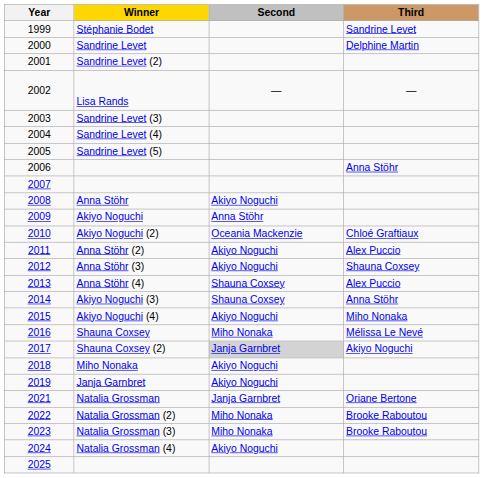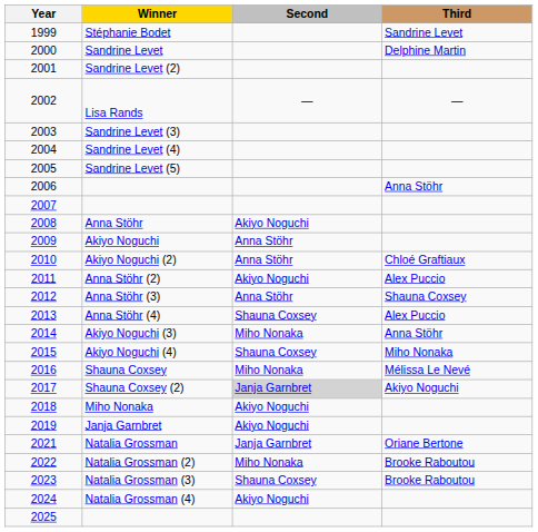 <table class="wikitable">
 <tr>
 <th width="100">Year</th>
 <th width="200" style="background:gold;">Winner</th>
 <th width="200" style="background:silver;">Second</th>
 <th width="200" style="background:#CC9966;">Third</th>
 </tr>
 <tr>
 <td align="center">1999</td>
 <td> <a href='#'>Stéphanie Bodet</a></td>
 <td> </td>
 <td> <a href='#'>Sandrine Levet</a></td>
 </tr>
 <tr>
 <td align="center">2000</td>
 <td> <a href='#'>Sandrine Levet</a></td>
 <td> </td>
 <td> <a href='#'>Delphine Martin</a></td>
 </tr>
 <tr>
 <td align="center">2001</td>
 <td> <a href='#'>Sandrine Levet</a> (2)</td>
 <td> </td>
 <td> </td>
 </tr>
 <tr>
 <td align="center">2002</td>
 <td> <br>  <br>  <a href='#'>Lisa Rands</a></td>
 <td align="center">—</td>
 <td align="center">—</td>
 </tr>
 <tr>
 <td align="center">2003</td>
 <td> <a href='#'>Sandrine Levet</a> (3)</td>
 <td> </td>
 <td> </td>
 </tr>
 <tr>
 <td align="center">2004</td>
 <td> <a href='#'>Sandrine Levet</a> (4)</td>
 <td> </td>
 <td> </td>
 </tr>
 <tr>
 <td align="center">2005</td>
 <td> <a href='#'>Sandrine Levet</a> (5)</td>
 <td> </td>
 <td> </td>
 </tr>
 <tr>
 <td align="center">2006</td>
 <td> </td>
 <td> </td>
 <td> <a href='#'>Anna Stöhr</a></td>
 </tr>
 <tr>
 <td align="center"><a href='#'>2007</a></td>
 <td> </td>
 <td> </td>
 <td> </td>
 </tr>
 <tr>
 <td align="center"><a href='#'>2008</a></td>
 <td> <a href='#'>Anna Stöhr</a></td>
 <td> <a href='#'>Akiyo Noguchi</a></td>
 <td> </td>
 </tr>
 <tr>
 <td align="center"><a href='#'>2009</a></td>
 <td> <a href='#'>Akiyo Noguchi</a></td>
 <td> <a href='#'>Anna Stöhr</a></td>
 <td> </td>
 </tr>
 <tr>
 <td align="center"><a href='#'>2010</a></td>
 <td> <a href='#'>Akiyo Noguchi</a> (2)</td>
-<td> <a href='#'>Oceania Mackenzie</a></td>
+<td> <a href='#'>Anna Stöhr</a></td>
 <td> <a href='#'>Chloé Graftiaux</a></td>
 </tr>
 <tr>
 <td align="center"><a href='#'>2011</a></td>
 <td> <a href='#'>Anna Stöhr</a> (2)</td>
 <td> <a href='#'>Akiyo Noguchi</a></td>
 <td> <a href='#'>Alex Puccio</a></td>
 </tr>
 <tr>
 <td align="center"><a href='#'>2012</a></td>
 <td> <a href='#'>Anna Stöhr</a> (3)</td>
-<td> <a href='#'>Akiyo Noguchi</a></td>
+<td> <a href='#'>Anna Stöhr</a></td>
 <td> <a href='#'>Shauna Coxsey</a></td>
 </tr>
 <tr>
 <td align="center"><a href='#'>2013</a></td>
 <td> <a href='#'>Anna Stöhr</a> (4)</td>
 <td> <a href='#'>Shauna Coxsey</a></td>
 <td> <a href='#'>Alex Puccio</a></td>
 </tr>
 <tr>
 <td align="center"><a href='#'>2014</a></td>
 <td> <a href='#'>Akiyo Noguchi</a> (3)</td>
-<td> <a href='#'>Shauna Coxsey</a></td>
+<td> <a href='#'>Miho Nonaka</a></td>
 <td> <a href='#'>Anna Stöhr</a></td>
 </tr>
 <tr>
 <td align="center"><a href='#'>2015</a></td>
 <td> <a href='#'>Akiyo Noguchi</a> (4)</td>
-<td> <a href='#'>Akiyo Noguchi</a></td>
+<td> <a href='#'>Shauna Coxsey</a></td>
 <td> <a href='#'>Miho Nonaka</a></td>
 </tr>
 <tr>
 <td align="center"><a href='#'>2016</a></td>
 <td> <a href='#'>Shauna Coxsey</a></td>
 <td> <a href='#'>Miho Nonaka</a></td>
 <td> <a href='#'>Mélissa Le Nevé</a></td>
 </tr>
 <tr>
 <td align="center"><a href='#'>2017</a></td>
 <td> <a href='#'>Shauna Coxsey</a> (2)</td>
 <td style="background: lightgrey;"> <a href='#'>Janja Garnbret</a></td>
 <td> <a href='#'>Akiyo Noguchi</a></td>
 </tr>
 <tr>
 <td align="center"><a href='#'>2018</a></td>
 <td> <a href='#'>Miho Nonaka</a></td>
 <td> <a href='#'>Akiyo Noguchi</a></td>
 <td> </td>
 </tr>
 <tr>
 <td align="center"><a href='#'>2019</a></td>
 <td> <a href='#'>Janja Garnbret</a></td>
 <td> <a href='#'>Akiyo Noguchi</a></td>
 <td> </td>
 </tr>
 <tr>
 <td align="center"><a href='#'>2021</a></td>
 <td> <a href='#'>Natalia Grossman</a></td>
 <td> <a href='#'>Janja Garnbret</a></td>
 <td> <a href='#'>Oriane Bertone</a></td>
 </tr>
 <tr>
 <td align="center"><a href='#'>2022</a></td>
 <td> <a href='#'>Natalia Grossman</a> (2)</td>
 <td> <a href='#'>Miho Nonaka</a></td>
 <td> <a href='#'>Brooke Raboutou</a></td>
 </tr>
 <tr>
 <td align="center"><a href='#'>2023</a></td>
 <td> <a href='#'>Natalia Grossman</a> (3)</td>
-<td> <a href='#'>Miho Nonaka</a></td>
+<td> <a href='#'>Shauna Coxsey</a></td>
 <td> <a href='#'>Brooke Raboutou</a></td>
 </tr>
 <tr>
 <td align="center"><a href='#'>2024</a></td>
 <td> <a href='#'>Natalia Grossman</a> (4)</td>
 <td> <a href='#'>Akiyo Noguchi</a></td>
 <td> </td>
 </tr>
 <tr>
 <td align="center"><a href='#'>2025</a></td>
 <td></td>
 <td></td>
 <td></td>
 </tr>
 </table>
